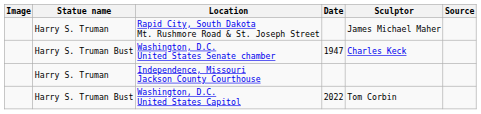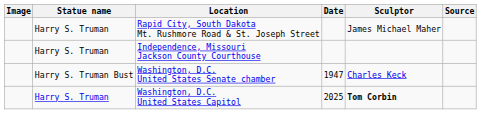 <table class="wikitable sortable">
 <tr>
 <th scope="col" class="unsortable">Image</th>
 <th scope="col">Statue name</th>
 <th scope="col">Location</th>
 <th scope="col">Date</th>
 <th scope="col">Sculptor</th>
 <th scope="col" class="unsortable">Source</th>
 </tr>
 <tr>
 <td></td>
 <td>Harry S. Truman</td>
 <td><a href='#'>Rapid City, South Dakota</a><br>Mt. Rushmore Road & St. Joseph Street</td>
 <td></td>
 <td>James Michael Maher</td>
 <td></td>
 </tr>
 <tr>
 <td></td>
-<td>Harry S. Truman Bust</td>
-<td><a href='#'>Washington, D.C.</a><br><a href='#'>United States Senate chamber</a></td>
-<td>1947</td>
-<td><a href='#'>Charles Keck</a></td>
-<td></td>
-</tr>
-<tr>
-<td></td>
 <td>Harry S. Truman</td>
 <td><a href='#'>Independence, Missouri</a><br><a href='#'>Jackson County Courthouse</a></td>
 <td></td>
 <td></td>
 <td></td>
 </tr>
 <tr>
 <td></td>
 <td>Harry S. Truman Bust</td>
+<td><a href='#'>Washington, D.C.</a><br><a href='#'>United States Senate chamber</a></td>
+<td>1947</td>
+<td><a href='#'>Charles Keck</a></td>
+<td></td>
+</tr>
+<tr>
+<td></td>
+<td><a href='#'>Harry S. Truman</a></td>
 <td><a href='#'>Washington, D.C.</a><br><a href='#'>United States Capitol</a></td>
-<td>2022</td>
-<td>Tom Corbin</td>
+<td>2025</td>
+<td><strong>Tom Corbin</strong></td>
 <td></td>
 </tr>
 </table>
